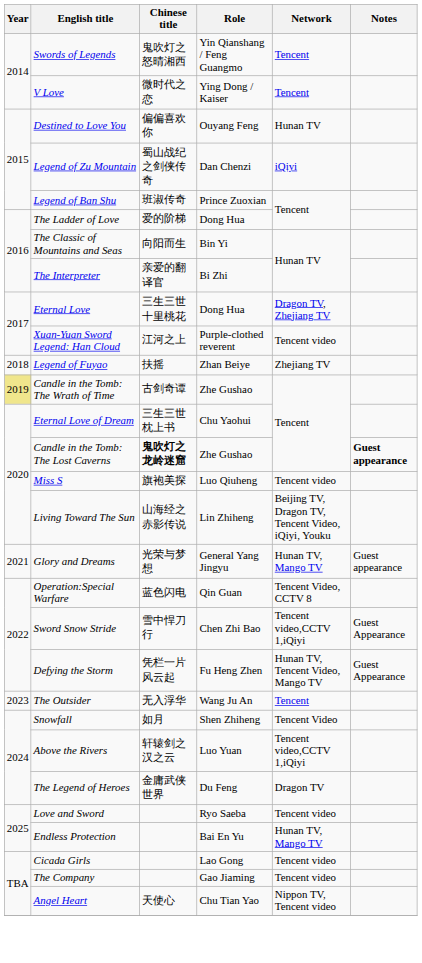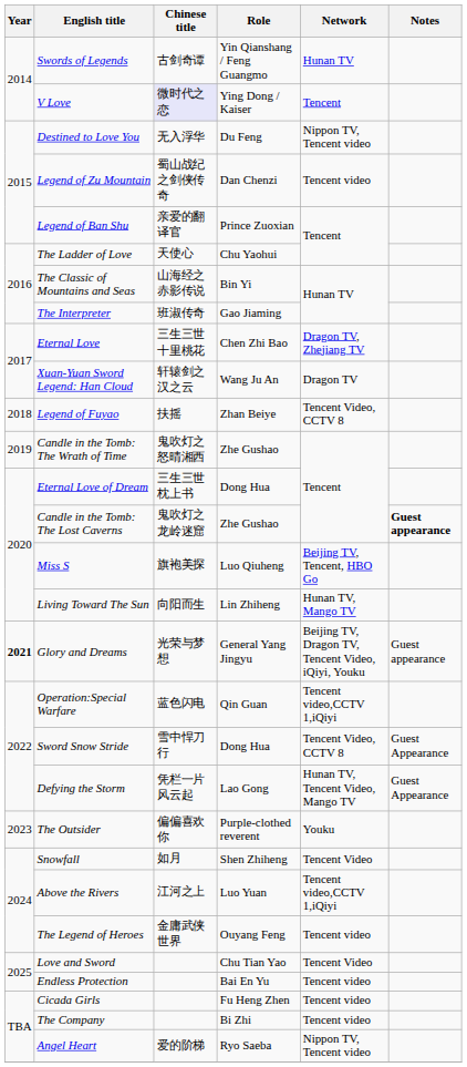 <table class="wikitable sortable">
 <tr>
 <th>Year</th>
 <th>English title</th>
 <th>Chinese title</th>
 <th>Role</th>
 <th>Network</th>
 <th class="unsortable">Notes</th>
 </tr>
 <tr>
 <td rowspan=2>2014</td>
 <td><em><a href='#'>Swords of Legends</a></em></td>
-<td>鬼吹灯之怒晴湘西</td>
+<td>古剑奇谭</td>
 <td>Yin Qianshang / Feng Guangmo</td>
-<td><a href='#'>Tencent</a></td>
+<td><a href='#'>Hunan TV</a></td>
 <td></td>
 </tr>
 <tr>
 <td><em><a href='#'>V Love</a></em></td>
-<td>微时代之恋</td>
+<td style="background: lavender;">微时代之恋</td>
 <td>Ying Dong / Kaiser</td>
 <td><a href='#'>Tencent</a></td>
 <td></td>
 </tr>
 <tr>
 <td rowspan=3>2015</td>
 <td><em><a href='#'>Destined to Love You</a></em></td>
-<td>偏偏喜欢你</td>
-<td>Ouyang Feng</td>
-<td>Hunan TV</td>
+<td>无入浮华</td>
+<td>Du Feng</td>
+<td>Nippon TV, Tencent video</td>
 <td></td>
 </tr>
 <tr>
 <td><em><a href='#'>Legend of Zu Mountain</a></em></td>
 <td>蜀山战纪之剑侠传奇</td>
 <td>Dan Chenzi</td>
-<td><a href='#'>iQiyi</a></td>
+<td>Tencent video</td>
 <td></td>
 </tr>
 <tr>
 <td><em><a href='#'>Legend of Ban Shu</a></em></td>
-<td>班淑传奇</td>
+<td>亲爱的翻译官</td>
 <td>Prince Zuoxian</td>
 <td rowspan=2>Tencent</td>
 <td></td>
 </tr>
 <tr>
 <td rowspan=3>2016</td>
 <td><em>The Ladder of Love</em></td>
-<td>爱的阶梯</td>
-<td>Dong Hua</td>
+<td>天使心</td>
+<td>Chu Yaohui</td>
 <td></td>
 </tr>
 <tr>
 <td><em>The Classic of Mountains and Seas</em></td>
-<td>向阳而生</td>
+<td>山海经之赤影传说</td>
 <td>Bin Yi</td>
 <td rowspan=2>Hunan TV</td>
 <td></td>
 </tr>
 <tr>
 <td><em><a href='#'>The Interpreter</a></em></td>
-<td>亲爱的翻译官</td>
-<td>Bi Zhi</td>
+<td>班淑传奇</td>
+<td>Gao Jiaming</td>
 <td></td>
 </tr>
 <tr>
 <td rowspan=2>2017</td>
 <td><em><a href='#'>Eternal Love</a></em></td>
 <td>三生三世十里桃花</td>
-<td>Dong Hua</td>
+<td>Chen Zhi Bao</td>
 <td><a href='#'>Dragon TV</a>, <a href='#'>Zhejiang TV</a></td>
 <td></td>
 </tr>
 <tr>
 <td><em><a href='#'>Xuan-Yuan Sword Legend: Han Cloud</a></em></td>
-<td>江河之上</td>
-<td>Purple-clothed reverent</td>
-<td>Tencent video</td>
+<td>轩辕剑之汉之云</td>
+<td>Wang Ju An</td>
+<td>Dragon TV</td>
 <td></td>
 </tr>
 <tr>
 <td>2018</td>
 <td><em><a href='#'>Legend of Fuyao</a></em></td>
 <td>扶摇</td>
 <td>Zhan Beiye</td>
-<td>Zhejiang TV</td>
+<td>Tencent Video, CCTV 8</td>
 <td></td>
 </tr>
 <tr>
-<td style="background: khaki;">2019</td>
+<td>2019</td>
 <td><em>Candle in the Tomb: The Wrath of Time</em></td>
-<td>古剑奇谭</td>
+<td>鬼吹灯之怒晴湘西</td>
 <td>Zhe Gushao</td>
 <td rowspan=3>Tencent</td>
 <td></td>
 </tr>
 <tr>
 <td rowspan="4">2020</td>
 <td><em><a href='#'>Eternal Love of Dream</a></em></td>
 <td>三生三世枕上书</td>
-<td>Chu Yaohui</td>
+<td>Dong Hua</td>
 <td></td>
 </tr>
 <tr>
 <td><em>Candle in the Tomb: The Lost Caverns </em></td>
-<td><strong>鬼吹灯之龙岭迷窟</strong></td>
+<td>鬼吹灯之龙岭迷窟</td>
 <td>Zhe Gushao</td>
 <td><strong>Guest appearance</strong></td>
 </tr>
 <tr>
 <td><em><a href='#'>Miss S</a></em></td>
 <td>旗袍美探</td>
 <td>Luo Qiuheng</td>
-<td>Tencent video</td>
+<td><a href='#'>Beijing TV</a>, Tencent, <a href='#'>HBO Go</a></td>
 <td></td>
 </tr>
 <tr>
 <td><em>Living Toward The Sun</em></td>
-<td>山海经之赤影传说</td>
+<td>向阳而生</td>
 <td>Lin Zhiheng</td>
-<td>Beijing TV, Dragon TV,<br>Tencent Video, iQiyi, Youku</td>
+<td>Hunan TV, <a href='#'>Mango TV</a></td>
 <td></td>
 </tr>
 <tr>
-<td>2021</td>
+<td><strong>2021</strong></td>
 <td><em>Glory and Dreams</em></td>
 <td>光荣与梦想</td>
 <td>General Yang Jingyu</td>
-<td>Hunan TV, <a href='#'>Mango TV</a></td>
+<td>Beijing TV, Dragon TV,<br>Tencent Video, iQiyi, Youku</td>
 <td>Guest appearance</td>
 </tr>
 <tr>
 <td rowspan="3">2022</td>
 <td><em>Operation:Special Warfare</em></td>
 <td>蓝色闪电</td>
 <td>Qin Guan</td>
-<td>Tencent Video, CCTV 8</td>
+<td>Tencent video,CCTV 1,iQiyi</td>
 <td></td>
 </tr>
 <tr>
 <td><em>Sword Snow Stride</em></td>
 <td>雪中悍刀行</td>
-<td>Chen Zhi Bao</td>
-<td>Tencent video,CCTV 1,iQiyi</td>
+<td>Dong Hua</td>
+<td>Tencent Video, CCTV 8</td>
 <td>Guest Appearance</td>
 </tr>
 <tr>
 <td><em>Defying the Storm</em></td>
 <td>凭栏一片风云起</td>
-<td>Fu Heng Zhen</td>
+<td>Lao Gong</td>
 <td>Hunan TV, Tencent Video,<br>Mango TV</td>
 <td>Guest Appearance</td>
 </tr>
 <tr>
 <td rowspan="1">2023</td>
 <td><em>The Outsider</em></td>
-<td>无入浮华</td>
-<td>Wang Ju An</td>
-<td><a href='#'>Tencent</a></td>
+<td>偏偏喜欢你</td>
+<td>Purple-clothed reverent</td>
+<td>Youku</td>
 <td></td>
 </tr>
 <tr>
 <td rowspan="3">2024</td>
 <td><em>Snowfall</em></td>
 <td>如月</td>
 <td>Shen Zhiheng</td>
 <td>Tencent Video</td>
 <td></td>
 </tr>
 <tr>
 <td><em>Above the Rivers</em></td>
-<td>轩辕剑之汉之云</td>
+<td>江河之上</td>
 <td>Luo Yuan</td>
 <td>Tencent video,CCTV 1,iQiyi</td>
 <td></td>
 </tr>
 <tr>
 <td><em>The Legend of Heroes</em></td>
 <td>金庸武侠世界</td>
-<td>Du Feng</td>
-<td>Dragon TV</td>
+<td>Ouyang Feng</td>
+<td>Tencent video</td>
 <td></td>
 </tr>
 <tr>
 <td rowspan="2">2025</td>
 <td><em>Love and Sword</em></td>
 <td></td>
-<td>Ryo Saeba</td>
-<td>Tencent video</td>
+<td>Chu Tian Yao</td>
+<td>Tencent Video</td>
 <td></td>
 </tr>
 <tr>
 <td><em>Endless Protection</em></td>
 <td></td>
 <td>Bai En Yu</td>
-<td>Hunan TV, <a href='#'>Mango TV</a></td>
+<td>Tencent video</td>
 <td></td>
 </tr>
 <tr>
 <td rowspan="3">TBA</td>
 <td><em>Cicada Girls</em></td>
 <td></td>
-<td>Lao Gong</td>
+<td>Fu Heng Zhen</td>
 <td>Tencent video</td>
 <td></td>
 </tr>
 <tr>
 <td><em>The Company</em></td>
 <td></td>
-<td>Gao Jiaming</td>
+<td>Bi Zhi</td>
 <td>Tencent video</td>
 <td></td>
 </tr>
 <tr>
 <td><em><a href='#'>Angel Heart</a></em></td>
-<td>天使心</td>
-<td>Chu Tian Yao</td>
+<td>爱的阶梯</td>
+<td>Ryo Saeba</td>
 <td>Nippon TV, Tencent video</td>
 <td></td>
 </tr>
 <tr>
 </tr>
 </table>
